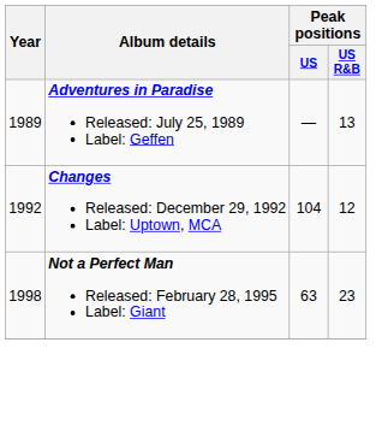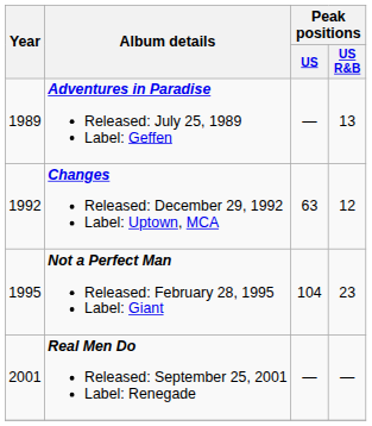 <table class="wikitable" style="text-align:center;">
 <tr>
 <th rowspan="2">Year</th>
 <th rowspan="2">Album details</th>
 <th colspan="2">Peak positions</th>
 </tr>
 <tr style="font-size:smaller;">
 <th width="35"><a href='#'>US</a><br></th>
 <th width="35"><a href='#'>US<br>R&B</a><br></th>
 </tr>
 <tr>
 <td>1989</td>
 <td align="left"><strong><em><a href='#'>Adventures in Paradise</a></em></strong><br><ul><li>Released: July 25, 1989</li><li>Label: <a href='#'>Geffen</a></li></ul></td>
 <td>—</td>
 <td>13</td>
 </tr>
 <tr>
 <td>1992</td>
 <td align="left"><strong><em><a href='#'>Changes</a></em></strong><br><ul><li>Released: December 29, 1992</li><li>Label: <a href='#'>Uptown</a>, <a href='#'>MCA</a></li></ul></td>
-<td>104</td>
+<td>63</td>
 <td>12</td>
 </tr>
 <tr>
-<td>1998</td>
+<td>1995</td>
 <td align="left"><strong><em>Not a Perfect Man</em></strong><br><ul><li>Released: February 28, 1995</li><li>Label: <a href='#'>Giant</a></li></ul></td>
-<td>63</td>
+<td>104</td>
 <td>23</td>
+</tr>
+<tr>
+<td>2001</td>
+<td align="left"><strong><em>Real Men Do</em></strong><br><ul><li>Released: September 25, 2001</li><li>Label: Renegade</li></ul></td>
+<td>—</td>
+<td>—</td>
 </tr>
 <tr>
 </tr>
 </table>
